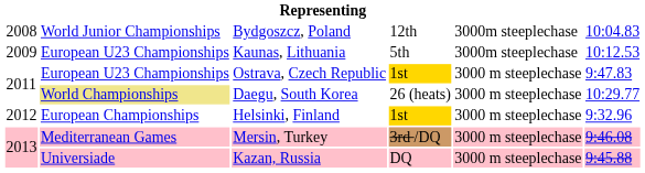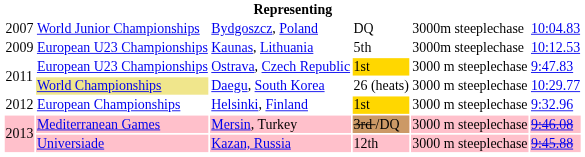 <table>
 <tr>
 <th colspan="6">Representing </th>
 </tr>
 <tr>
-<td>2008</td>
+<td>2007</td>
 <td><a href='#'>World Junior Championships</a></td>
 <td><a href='#'>Bydgoszcz</a>, <a href='#'>Poland</a></td>
-<td>12th</td>
+<td>DQ</td>
 <td>3000m steeplechase</td>
 <td><a href='#'>10:04.83</a></td>
 </tr>
 <tr>
 <td>2009</td>
 <td><a href='#'>European U23 Championships</a></td>
 <td><a href='#'>Kaunas</a>, <a href='#'>Lithuania</a></td>
 <td>5th</td>
 <td>3000m steeplechase</td>
 <td><a href='#'>10:12.53</a></td>
 </tr>
 <tr>
 <td rowspan=2>2011</td>
 <td><a href='#'>European U23 Championships</a></td>
 <td><a href='#'>Ostrava</a>, <a href='#'>Czech Republic</a></td>
 <td bgcolor=gold>1st</td>
 <td>3000 m steeplechase</td>
 <td><a href='#'>9:47.83</a></td>
 </tr>
 <tr>
 <td style="background: khaki;"><a href='#'>World Championships</a></td>
 <td><a href='#'>Daegu</a>, <a href='#'>South Korea</a></td>
 <td>26 (heats)</td>
 <td>3000 m steeplechase</td>
 <td><a href='#'>10:29.77</a></td>
 </tr>
 <tr>
 <td>2012</td>
 <td><a href='#'>European Championships</a></td>
 <td><a href='#'>Helsinki</a>, <a href='#'>Finland</a></td>
 <td bgcolor=gold>1st</td>
 <td>3000 m steeplechase</td>
 <td><a href='#'>9:32.96</a></td>
 </tr>
 <tr bgcolor=pink>
 <td rowspan="2">2013</td>
 <td><a href='#'>Mediterranean Games</a></td>
 <td><a href='#'>Mersin</a>, Turkey</td>
 <td bgcolor=cc9966><del>3rd </del>/DQ</td>
 <td>3000 m steeplechase</td>
 <td><a href='#'><del>9:46.08 </del></a></td>
 </tr>
 <tr bgcolor=pink>
 <td><a href='#'>Universiade</a></td>
 <td><a href='#'>Kazan, Russia</a></td>
-<td>DQ</td>
+<td>12th</td>
 <td>3000 m steeplechase</td>
 <td><a href='#'><del>9:45.88 </del></a></td>
 </tr>
 </table>
